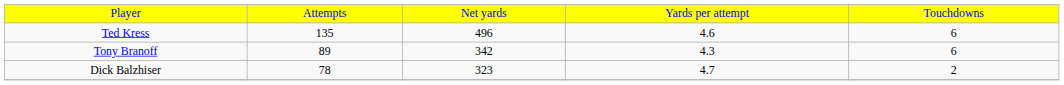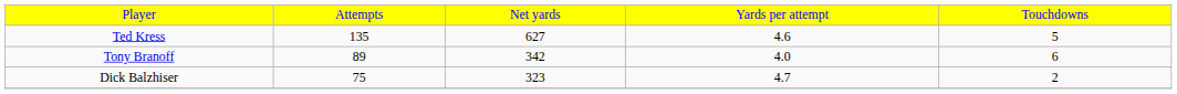 <table class="wikitable" width="90%">
 <tr align="center" style="background:yellow;color:blue;">
 <td>Player</td>
 <td>Attempts</td>
 <td>Net yards</td>
 <td>Yards per attempt</td>
 <td>Touchdowns</td>
 </tr>
 <tr align="center" bgcolor="">
 <td><a href='#'>Ted Kress</a></td>
 <td>135</td>
-<td>496</td>
+<td>627</td>
 <td>4.6</td>
-<td>6</td>
+<td>5</td>
 </tr>
 <tr align="center" bgcolor="">
 <td><a href='#'>Tony Branoff</a></td>
 <td>89</td>
 <td>342</td>
-<td>4.3</td>
+<td>4.0</td>
 <td>6</td>
 </tr>
 <tr align="center" bgcolor="">
 <td>Dick Balzhiser</td>
-<td>78</td>
+<td>75</td>
 <td>323</td>
 <td>4.7</td>
 <td>2</td>
 </tr>
 <tr>
 </tr>
 </table>
